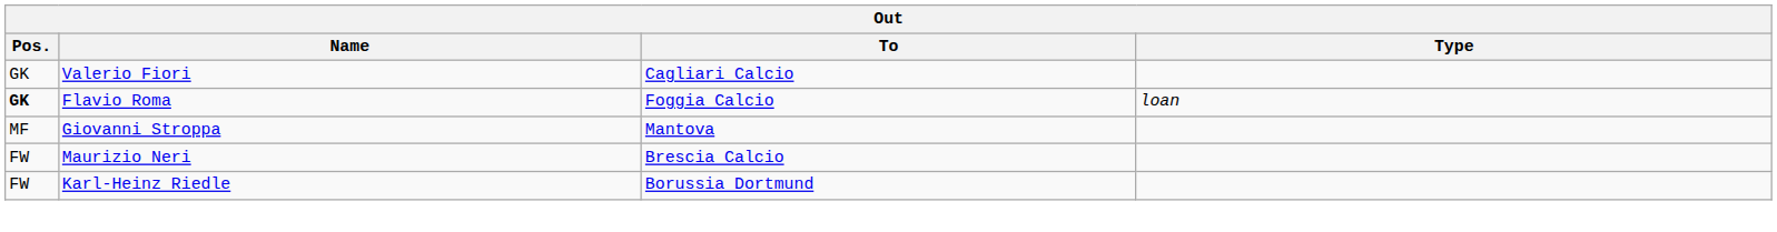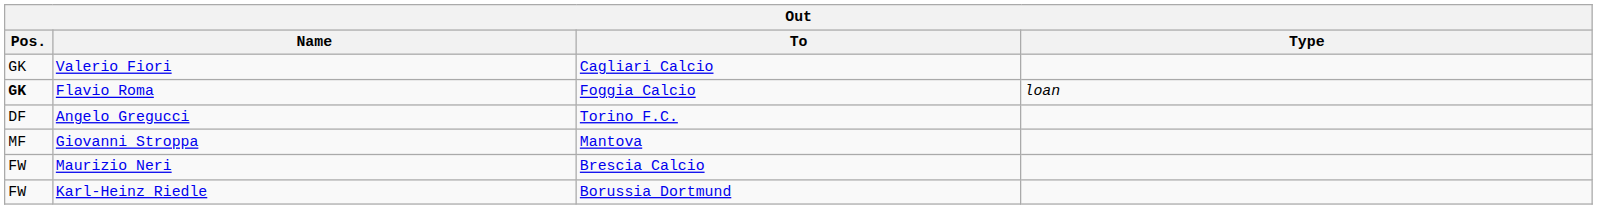 <table class="wikitable" style="font-size:90%;width:99%;">
 <tr>
 <th colspan="4">Out</th>
 </tr>
 <tr>
 <th width=3%>Pos.</th>
 <th width=33%>Name</th>
 <th width=28%>To</th>
 <th width=36%>Type</th>
 </tr>
 <tr>
 <td>GK</td>
 <td><a href='#'>Valerio Fiori</a></td>
 <td><a href='#'>Cagliari Calcio</a></td>
 <td></td>
 </tr>
 <tr>
 <td><strong>GK</strong></td>
 <td><a href='#'>Flavio Roma</a></td>
 <td><a href='#'>Foggia Calcio</a></td>
 <td><em>loan</em></td>
 </tr>
 <tr>
+<td>DF</td>
+<td><a href='#'>Angelo Gregucci</a></td>
+<td><a href='#'>Torino F.C.</a></td>
+<td></td>
+</tr>
+<tr>
 <td>MF</td>
 <td><a href='#'>Giovanni Stroppa</a></td>
 <td><a href='#'>Mantova</a></td>
 <td></td>
 </tr>
 <tr>
 <td>FW</td>
 <td><a href='#'>Maurizio Neri</a></td>
 <td><a href='#'>Brescia Calcio</a></td>
 <td></td>
 </tr>
 <tr>
 <td>FW</td>
 <td><a href='#'>Karl-Heinz Riedle</a></td>
 <td><a href='#'>Borussia Dortmund</a></td>
 <td></td>
 </tr>
 </table>
